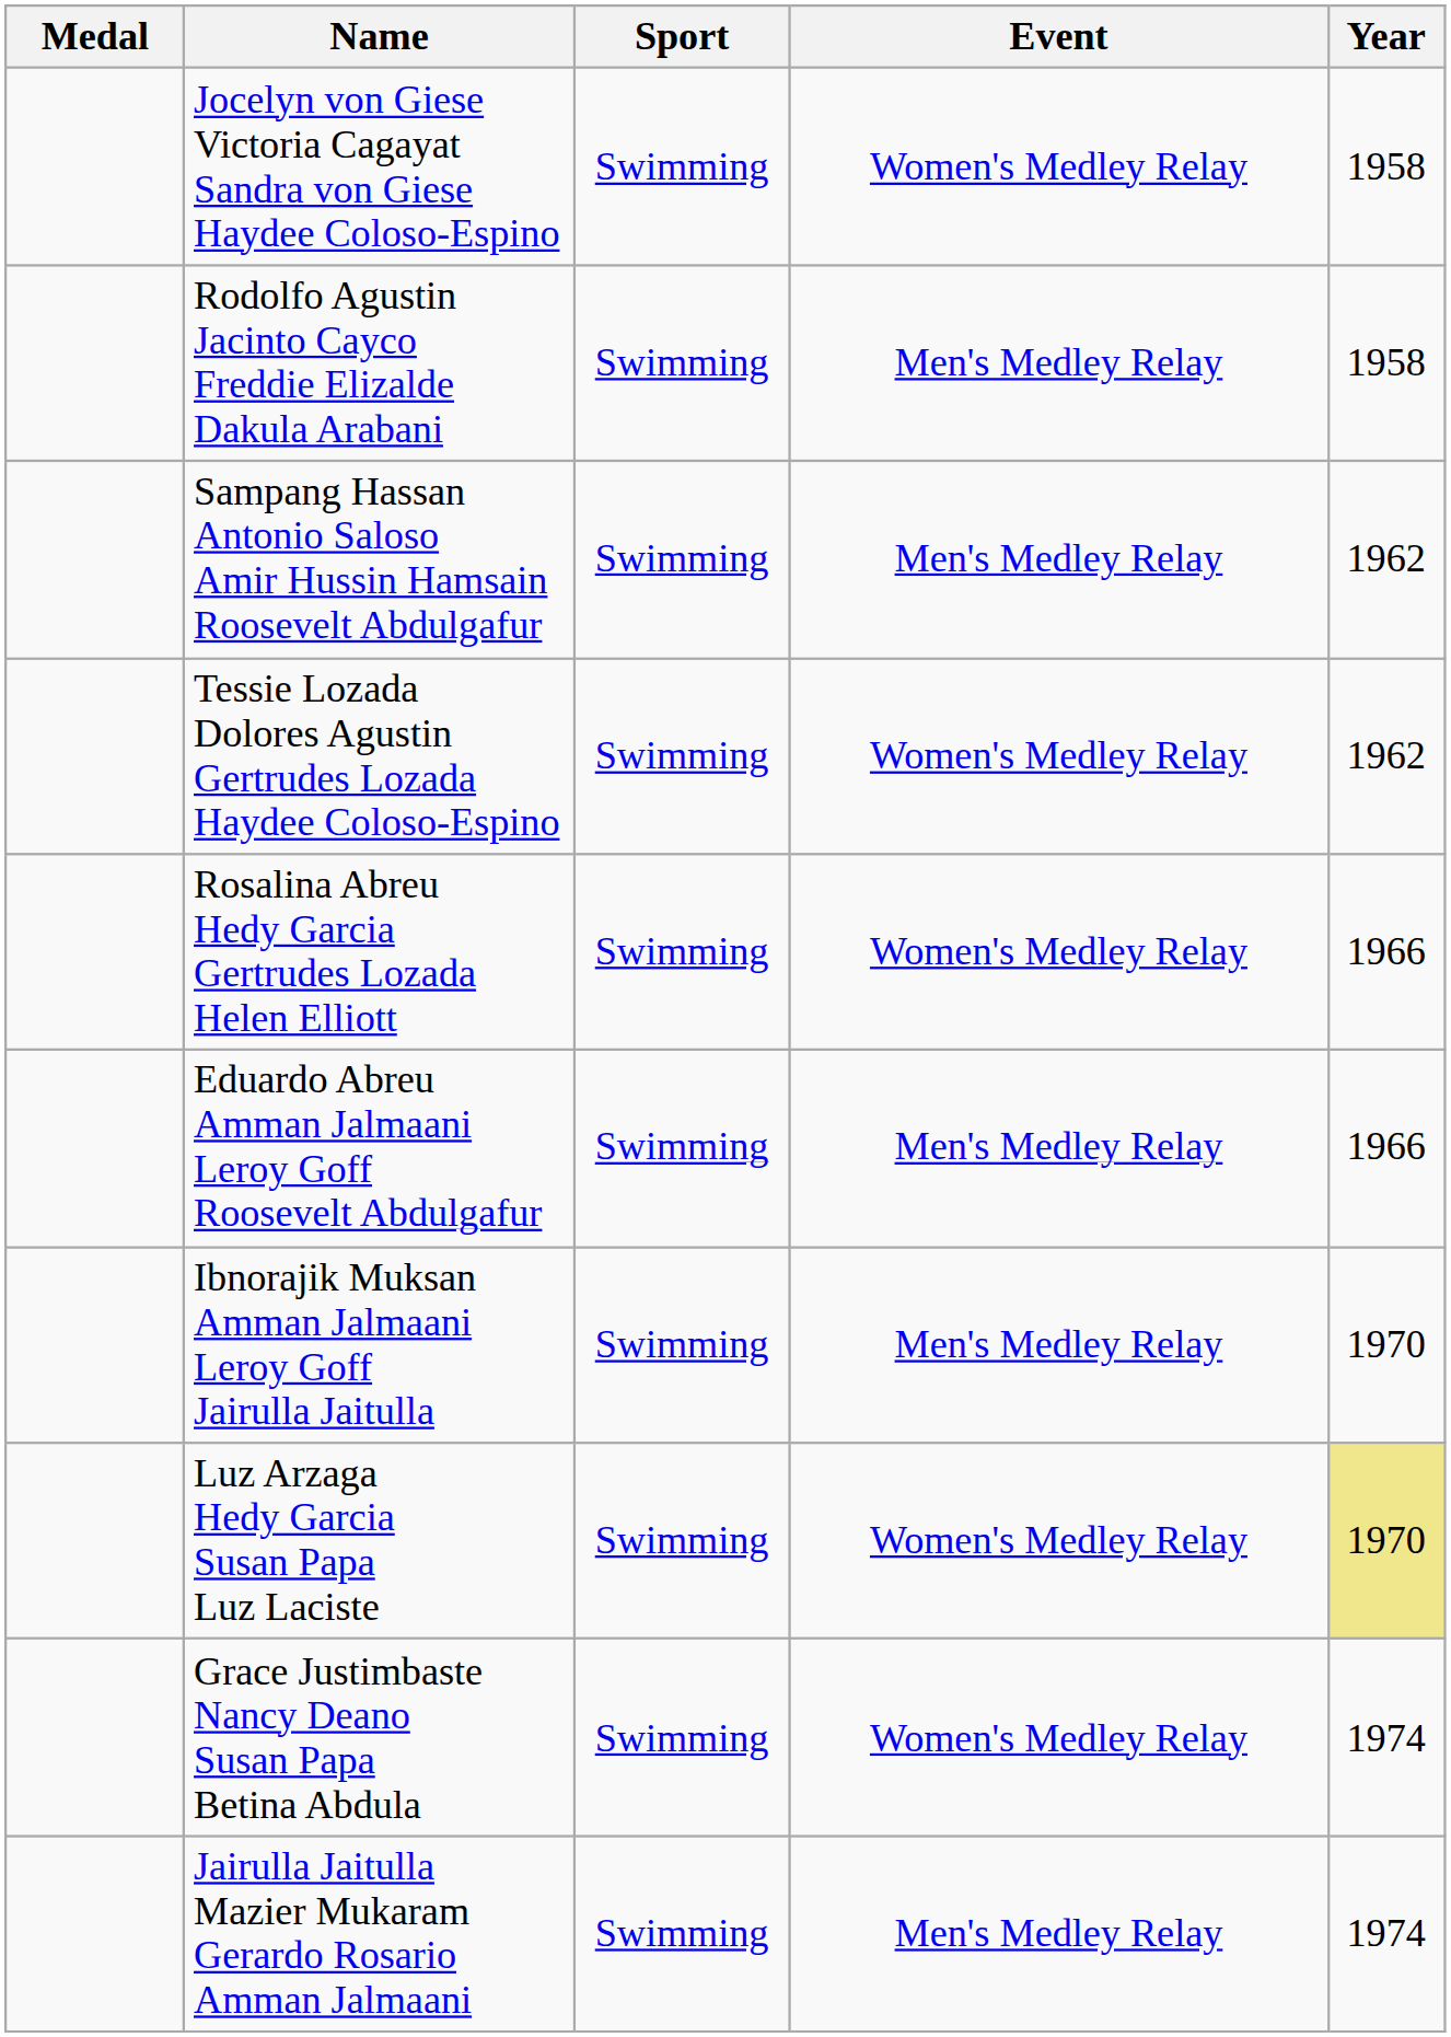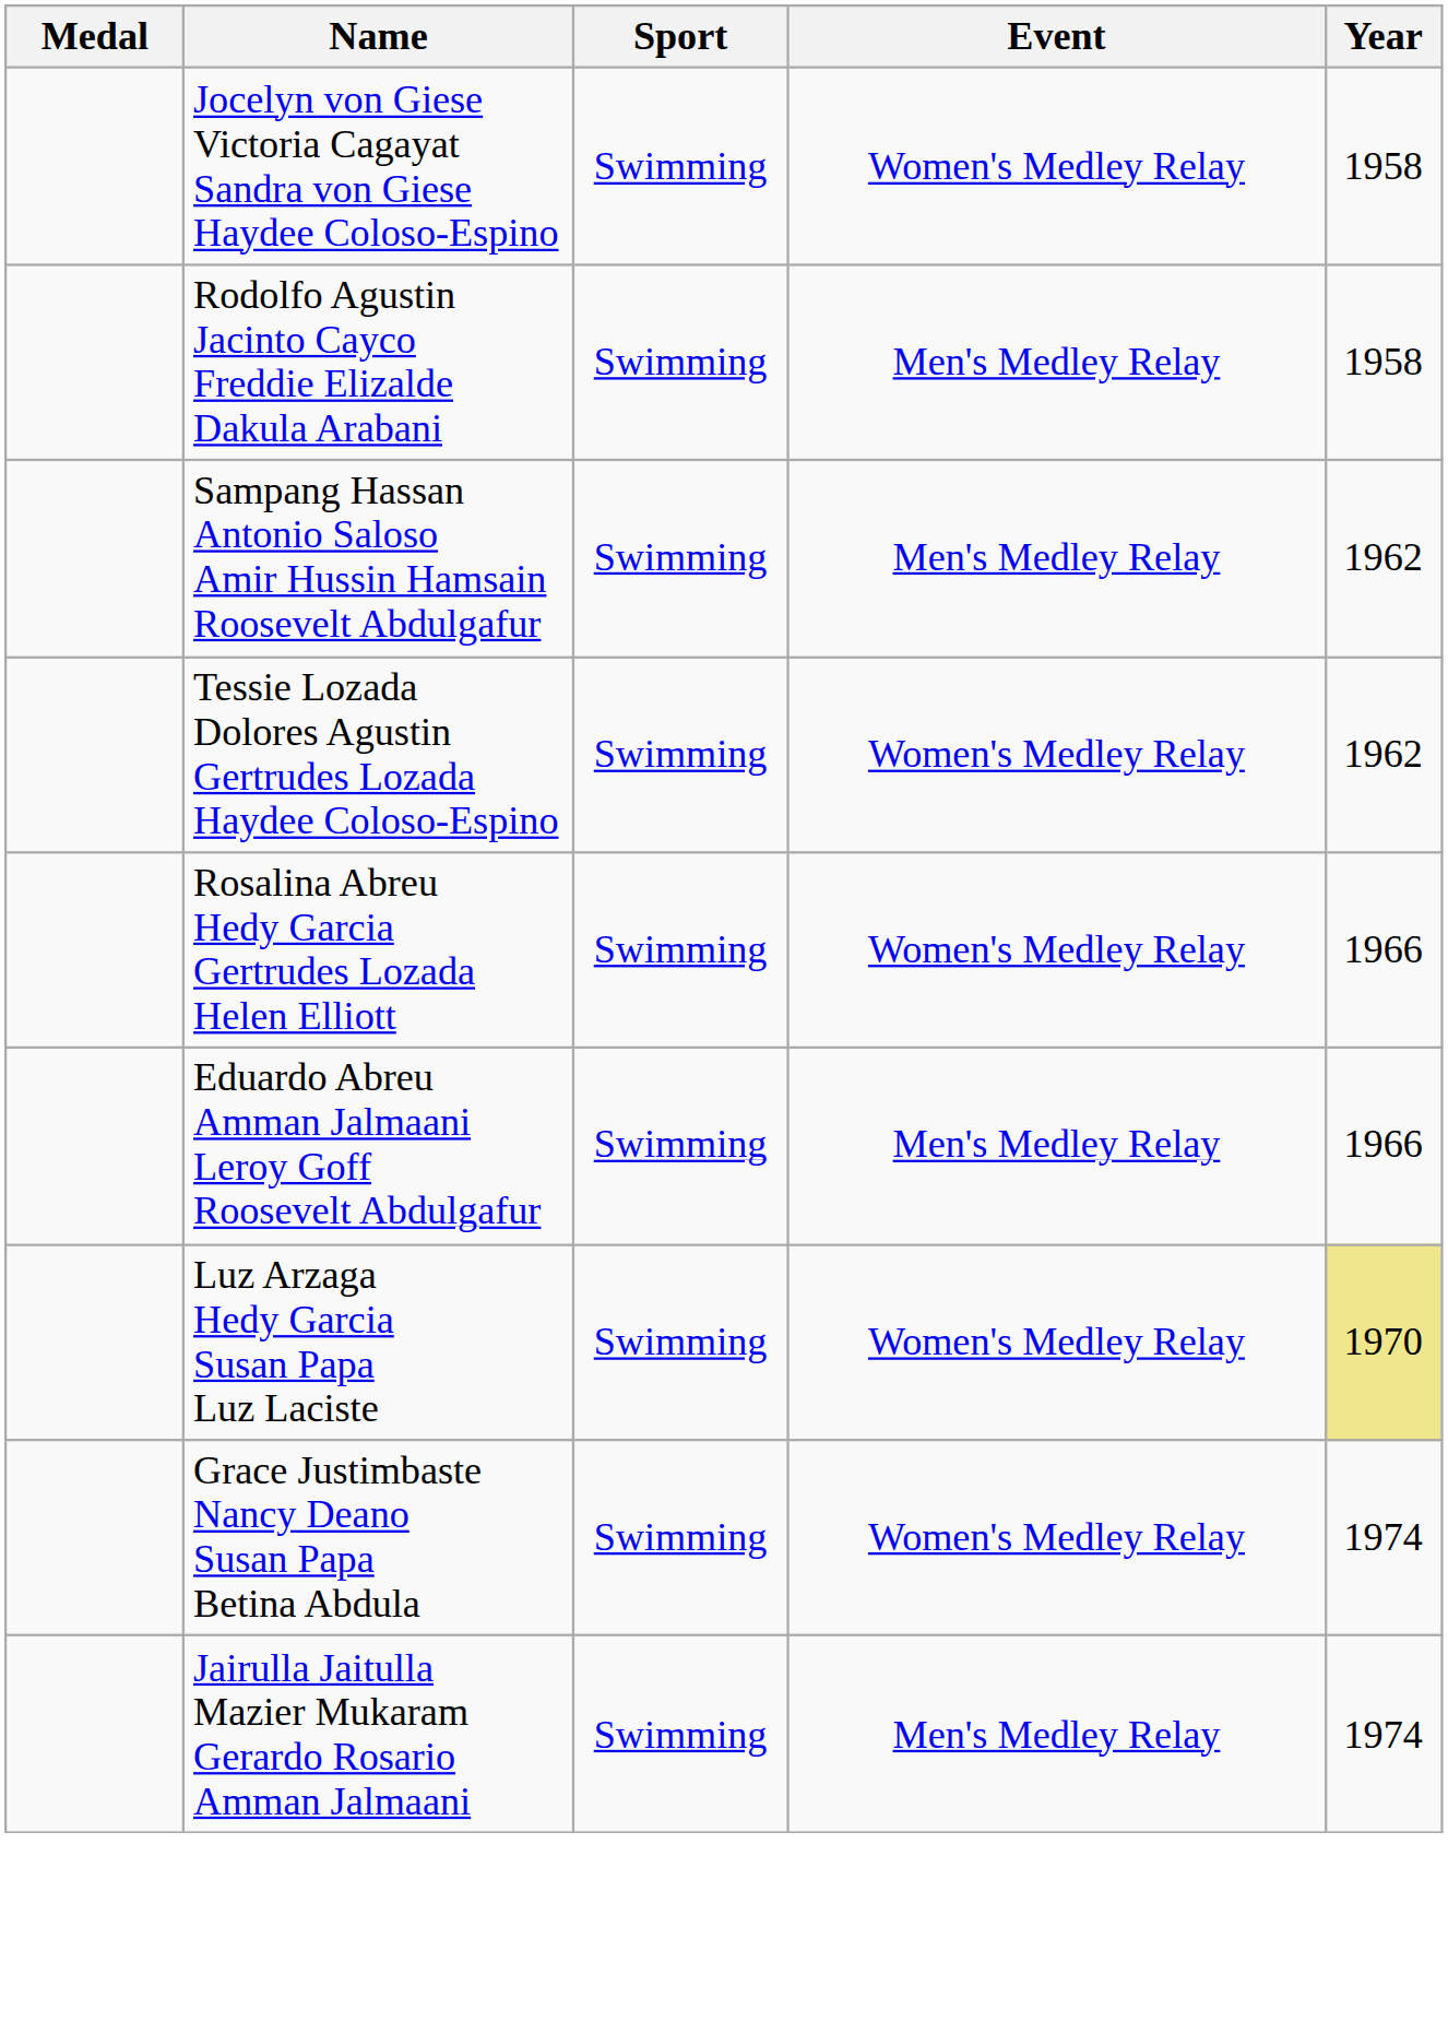 <table class="wikitable"  style="font-size:100%;  text-align:center;">
 <tr>
 <th width="65">Medal</th>
 <th width="150">Name</th>
 <th width="80">Sport</th>
 <th width="210">Event</th>
 <th width="40">Year</th>
 </tr>
 <tr>
 <td></td>
 <td align=left><a href='#'>Jocelyn von Giese</a><br>Victoria Cagayat<br><a href='#'>Sandra von Giese</a><br><a href='#'>Haydee Coloso-Espino</a></td>
 <td><a href='#'>Swimming</a></td>
 <td><a href='#'>Women's  Medley Relay</a></td>
 <td>1958</td>
 </tr>
 <tr>
 <td></td>
 <td align=left>Rodolfo Agustin<br><a href='#'>Jacinto Cayco</a><br><a href='#'>Freddie Elizalde</a><br><a href='#'>Dakula Arabani</a></td>
 <td><a href='#'>Swimming</a></td>
 <td><a href='#'>Men's  Medley Relay</a></td>
 <td>1958</td>
 </tr>
 <tr>
 <td></td>
 <td align=left>Sampang Hassan<br><a href='#'>Antonio Saloso</a><br><a href='#'>Amir Hussin Hamsain</a><br><a href='#'>Roosevelt Abdulgafur</a></td>
 <td><a href='#'>Swimming</a></td>
 <td><a href='#'>Men's  Medley Relay</a></td>
 <td>1962</td>
 </tr>
 <tr>
 <td></td>
 <td align=left>Tessie Lozada<br>Dolores Agustin<br><a href='#'>Gertrudes Lozada</a><br><a href='#'>Haydee Coloso-Espino</a></td>
 <td><a href='#'>Swimming</a></td>
 <td><a href='#'>Women's  Medley Relay</a></td>
 <td>1962</td>
 </tr>
 <tr>
 <td></td>
 <td align=left>Rosalina Abreu<br><a href='#'>Hedy Garcia</a><br><a href='#'>Gertrudes Lozada</a><br><a href='#'>Helen Elliott</a></td>
 <td><a href='#'>Swimming</a></td>
 <td><a href='#'>Women's  Medley Relay</a></td>
 <td>1966</td>
 </tr>
 <tr>
 <td></td>
 <td align=left>Eduardo Abreu<br><a href='#'>Amman Jalmaani</a><br><a href='#'>Leroy Goff</a><br><a href='#'>Roosevelt Abdulgafur</a></td>
 <td><a href='#'>Swimming</a></td>
 <td><a href='#'>Men's  Medley Relay</a></td>
 <td>1966</td>
 </tr>
 <tr>
 <td></td>
-<td align=left>Ibnorajik Muksan<br><a href='#'>Amman Jalmaani</a><br><a href='#'>Leroy Goff</a><br><a href='#'>Jairulla Jaitulla</a></td>
-<td><a href='#'>Swimming</a></td>
-<td><a href='#'>Men's  Medley Relay</a></td>
-<td>1970</td>
-</tr>
-<tr>
-<td></td>
 <td align=left>Luz Arzaga<br><a href='#'>Hedy Garcia</a><br><a href='#'>Susan Papa</a><br>Luz Laciste</td>
 <td><a href='#'>Swimming</a></td>
 <td><a href='#'>Women's  Medley Relay</a></td>
 <td style="background: khaki;">1970</td>
 </tr>
 <tr>
 <td></td>
 <td align=left>Grace Justimbaste<br><a href='#'>Nancy Deano</a><br><a href='#'>Susan Papa</a><br>Betina Abdula</td>
 <td><a href='#'>Swimming</a></td>
 <td><a href='#'>Women's  Medley Relay</a></td>
 <td>1974</td>
 </tr>
 <tr>
 <td></td>
 <td align=left><a href='#'>Jairulla Jaitulla</a><br>Mazier Mukaram<br><a href='#'>Gerardo Rosario</a><br><a href='#'>Amman Jalmaani</a></td>
 <td><a href='#'>Swimming</a></td>
 <td><a href='#'>Men's  Medley Relay</a></td>
 <td>1974</td>
 </tr>
 </table>
